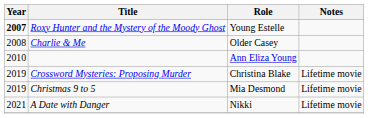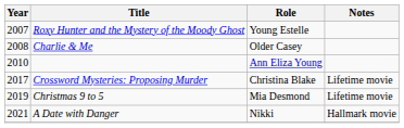 <table class="wikitable sortable">
 <tr>
 <th>Year</th>
 <th>Title</th>
 <th>Role</th>
 <th class="unsortable">Notes</th>
 </tr>
 <tr>
-<td><strong>2007</strong></td>
+<td>2007</td>
 <td><em><a href='#'>Roxy Hunter and the Mystery of the Moody Ghost</a></em></td>
 <td>Young Estelle</td>
 <td></td>
 </tr>
 <tr>
 <td>2008</td>
 <td><em><a href='#'>Charlie & Me</a></em></td>
 <td>Older Casey</td>
 <td></td>
 </tr>
 <tr>
 <td>2010</td>
 <td><em></em></td>
 <td><a href='#'>Ann Eliza Young</a></td>
 <td></td>
 </tr>
 <tr>
-<td>2019</td>
+<td>2017</td>
 <td><em><a href='#'>Crossword Mysteries: Proposing Murder</a></em></td>
 <td>Christina Blake</td>
 <td>Lifetime movie</td>
 </tr>
 <tr>
 <td>2019</td>
 <td><em>Christmas 9 to 5</em></td>
 <td>Mia Desmond</td>
 <td>Lifetime movie</td>
 </tr>
 <tr>
 <td>2021</td>
 <td data-sort-value="Date with Danger, A"><em>A Date with Danger</em></td>
 <td>Nikki</td>
-<td>Lifetime movie</td>
+<td>Hallmark movie</td>
 </tr>
 <tr>
 </tr>
 </table>
